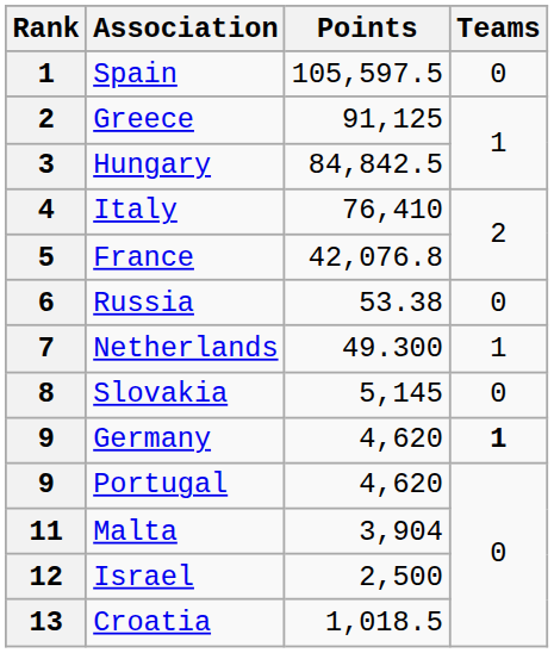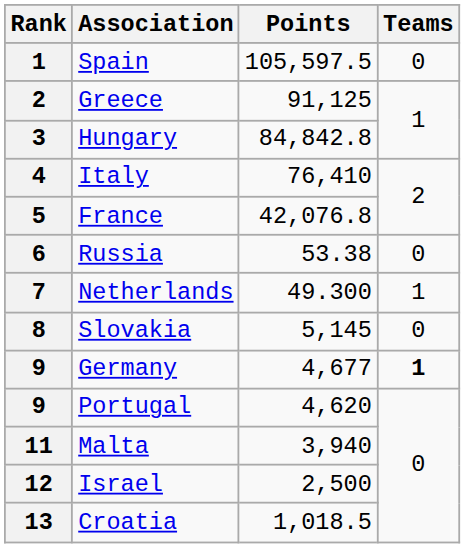 <table class="wikitable">
 <tr>
 <th>Rank</th>
 <th>Association</th>
 <th>Points</th>
 <th>Teams</th>
 </tr>
 <tr>
 <th>1</th>
 <td> <a href='#'>Spain</a></td>
 <td align=right>105,597.5</td>
 <td rowspan="1" align="center">0</td>
 </tr>
 <tr>
 <th>2</th>
 <td> <a href='#'>Greece</a></td>
 <td align=right>91,125</td>
 <td rowspan="2" align="center">1</td>
 </tr>
 <tr>
 <th>3</th>
 <td> <a href='#'>Hungary</a></td>
-<td align=right>84,842.5</td>
+<td align=right>84,842.8</td>
 </tr>
 <tr>
 <th>4</th>
 <td> <a href='#'>Italy</a></td>
 <td align=right>76,410</td>
 <td rowspan="2" align="center">2</td>
 </tr>
 <tr>
 <th>5</th>
 <td> <a href='#'>France</a></td>
 <td align=right>42,076.8</td>
 </tr>
 <tr>
 <th>6</th>
 <td> <a href='#'>Russia</a></td>
 <td align="right">53.38</td>
 <td rowspan="1" align="center">0</td>
 </tr>
 <tr>
 <th>7</th>
 <td> <a href='#'>Netherlands</a></td>
 <td align="right">49.300</td>
 <td rowspan="1" align="center">1</td>
 </tr>
 <tr>
 <th>8</th>
 <td> <a href='#'>Slovakia</a></td>
 <td align="right">5,145</td>
 <td rowspan="1" align="center">0</td>
 </tr>
 <tr>
 <th>9</th>
 <td> <a href='#'>Germany</a></td>
-<td align="right">4,620</td>
+<td align="right">4,677</td>
 <td rowspan="1" align="center"><strong>1</strong></td>
 </tr>
 <tr>
 <th>9</th>
 <td> <a href='#'>Portugal</a></td>
 <td align="right">4,620</td>
 <td rowspan="4" align="center">0</td>
 </tr>
 <tr>
 <th>11</th>
 <td> <a href='#'>Malta</a></td>
-<td align="right">3,904</td>
+<td align="right">3,940</td>
 </tr>
 <tr>
 <th>12</th>
 <td> <a href='#'>Israel</a></td>
 <td align="right">2,500</td>
 </tr>
 <tr>
 <th>13</th>
 <td> <a href='#'>Croatia</a></td>
 <td align="right">1,018.5</td>
 </tr>
 </table>
